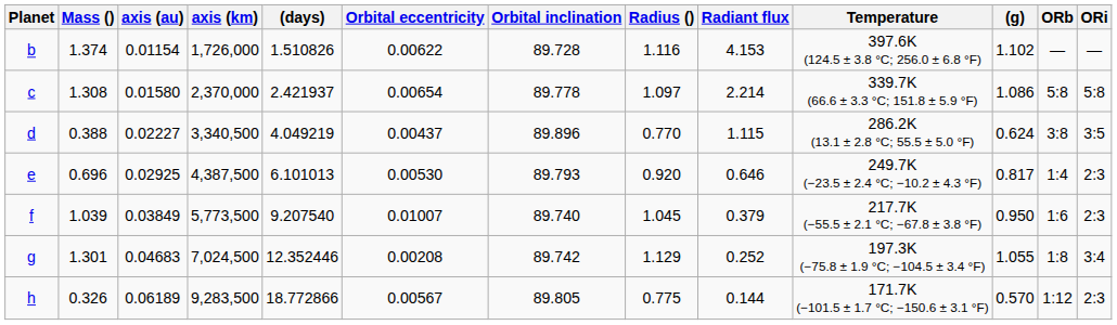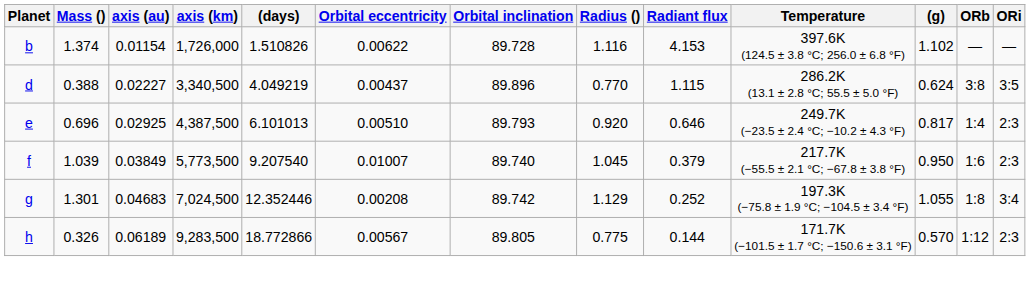 <table class="wikitable sortable" style="margin-left: auto; margin-right: auto; border: none; font-size: 95%;text-align:center">
 <tr>
 <th>Planet</th>
 <th><a href='#'>Mass</a> ()</th>
 <th><a href='#'> axis</a> (<a href='#'>au</a>)</th>
 <th><a href='#'> axis</a> (<a href='#'>km</a>)</th>
 <th> (days)</th>
 <th><a href='#'>Orbital eccentricity</a></th>
 <th><a href='#'>Orbital inclination</a></th>
 <th><a href='#'>Radius</a> ()</th>
 <th><a href='#'>Radiant flux</a></th>
 <th>Temperature</th>
 <th> (g)</th>
 <th>ORb<br></th>
 <th>ORi<br></th>
 </tr>
 <tr>
 <td><a href='#'>b</a></td>
 <td>1.374<br><small></small></td>
 <td>0.01154<br><small></small></td>
 <td>1,726,000<br><small></small></td>
 <td>1.510826<small><br></small></td>
 <td>0.00622<br><small></small></td>
 <td>89.728<br><small></small></td>
 <td>1.116<br><small></small></td>
 <td>4.153<br><small></small></td>
 <td>397.6K<br><small>(124.5 ± 3.8 °C; 256.0 ± 6.8 °F)</small></td>
 <td>1.102<br><small></small></td>
 <td>—</td>
 <td>—</td>
 </tr>
 <tr>
-<td><a href='#'>c</a></td>
-<td>1.308<br><small></small></td>
-<td>0.01580<br><small></small></td>
-<td>2,370,000<br><small></small></td>
-<td>2.421937<small><br></small></td>
-<td>0.00654<br><small></small></td>
-<td>89.778<br><small></small></td>
-<td>1.097<br><small></small></td>
-<td>2.214<br><small></small></td>
-<td>339.7K<br><small>(66.6 ± 3.3 °C; 151.8 ± 5.9 °F)</small></td>
-<td>1.086<br><small></small></td>
-<td>5:8</td>
-<td>5:8</td>
-</tr>
-<tr>
 <td><a href='#'>d</a></td>
 <td>0.388<br><small></small></td>
 <td>0.02227<br><small></small></td>
 <td>3,340,500<br><small></small></td>
 <td>4.049219<small><br></small></td>
 <td>0.00437<br><small></small></td>
 <td>89.896<br><small></small></td>
 <td>0.770<br><small></small></td>
 <td>1.115<br><small></small></td>
 <td>286.2K<br><small>(13.1 ± 2.8 °C; 55.5 ± 5.0 °F)</small></td>
 <td>0.624<br><small></small></td>
 <td>3:8</td>
 <td>3:5</td>
 </tr>
 <tr>
 <td><a href='#'>e</a></td>
 <td>0.696<br><small></small></td>
 <td>0.02925<br><small></small></td>
 <td>4,387,500<br><small></small></td>
 <td>6.101013<small><br></small></td>
-<td>0.00530<br><small></small></td>
+<td>0.00510<br><small></small></td>
 <td>89.793<br><small></small></td>
 <td>0.920<br><small></small></td>
 <td>0.646<br><small></small></td>
 <td>249.7K<br><small>(−23.5 ± 2.4 °C; −10.2 ± 4.3 °F)</small></td>
 <td>0.817<br><small></small></td>
 <td>1:4</td>
 <td>2:3</td>
 </tr>
 <tr>
 <td><a href='#'>f</a></td>
 <td>1.039<br><small></small></td>
 <td>0.03849<br><small></small></td>
 <td>5,773,500<br><small></small></td>
 <td>9.207540<small><br></small></td>
 <td>0.01007<br><small></small></td>
 <td>89.740<br><small></small></td>
 <td>1.045<br><small></small></td>
 <td>0.379<br><small></small></td>
 <td>217.7K<br><small>(−55.5 ± 2.1 °C; −67.8 ± 3.8 °F)</small></td>
 <td>0.950<br><small></small></td>
 <td>1:6</td>
 <td>2:3</td>
 </tr>
 <tr>
 <td><a href='#'>g</a></td>
 <td>1.301<br><small></small></td>
 <td>0.04683<br><small></small></td>
 <td>7,024,500<br><small></small></td>
 <td>12.352446<small><br></small></td>
 <td>0.00208<br><small></small></td>
 <td>89.742<br><small></small></td>
 <td>1.129<br><small></small></td>
 <td>0.252<br><small></small></td>
 <td>197.3K<br><small>(−75.8 ± 1.9 °C; −104.5 ± 3.4 °F)</small></td>
 <td>1.055<br><small></small></td>
 <td>1:8</td>
 <td>3:4</td>
 </tr>
 <tr>
 <td><a href='#'>h</a></td>
 <td>0.326<br><small></small></td>
 <td>0.06189<br><small></small></td>
 <td>9,283,500<br><small></small></td>
 <td>18.772866<small><br></small></td>
 <td>0.00567<br><small></small></td>
 <td>89.805<br><small></small></td>
 <td>0.775<br><small></small></td>
 <td>0.144<br><small></small></td>
 <td>171.7K<br><small>(−101.5 ± 1.7 °C; −150.6 ± 3.1 °F)</small></td>
 <td>0.570<br><small></small></td>
 <td>1:12</td>
 <td>2:3</td>
 </tr>
 </table>
